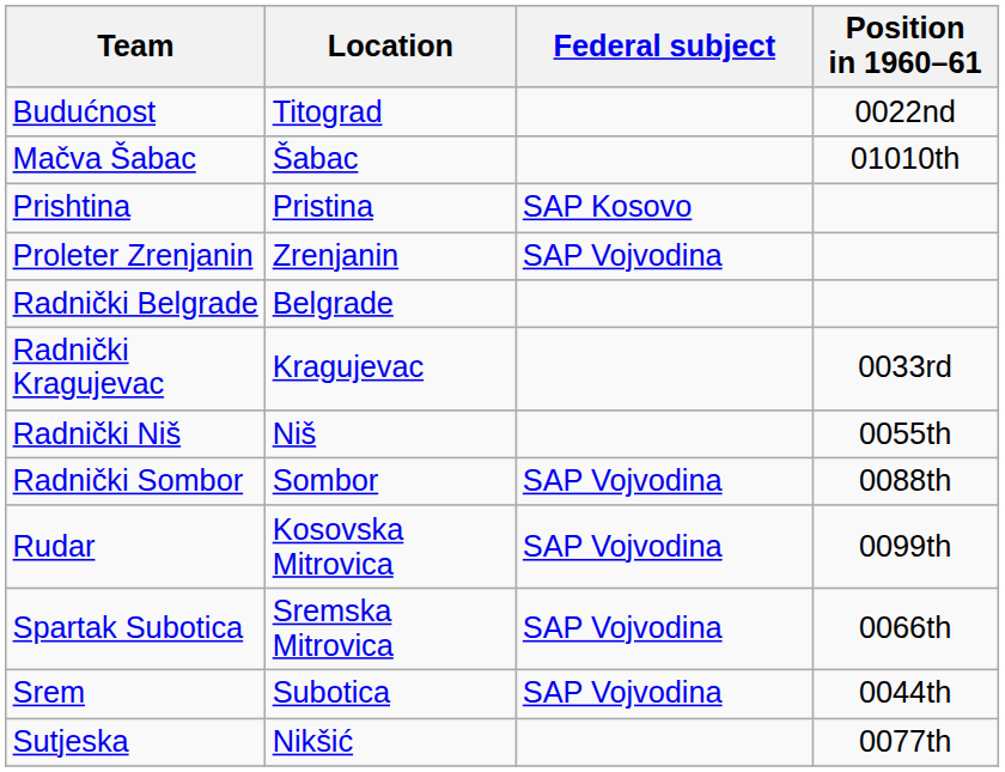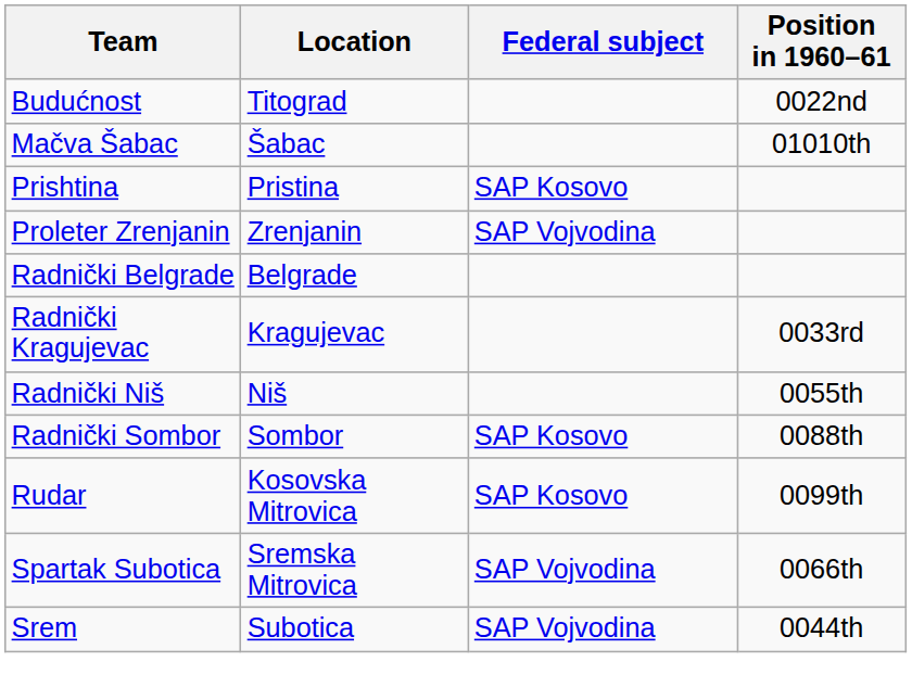 <table class="wikitable sortable" style="text-align: left;">
 <tr>
 <th width="130">Team</th>
 <th width="125">Location</th>
 <th width="150"><a href='#'>Federal subject</a></th>
 <th width="90">Position<br>in 1960–61</th>
 </tr>
 <tr>
 <td><a href='#'>Budućnost</a></td>
 <td><a href='#'>Titograd</a></td>
 <td></td>
 <td style="text-align:center;"><span>002</span>2nd</td>
 </tr>
 <tr>
 <td><a href='#'>Mačva Šabac</a></td>
 <td><a href='#'>Šabac</a></td>
 <td></td>
 <td style="text-align:center;"><span>010</span>10th</td>
 </tr>
 <tr>
 <td><a href='#'>Prishtina</a></td>
 <td><a href='#'>Pristina</a></td>
 <td> <a href='#'>SAP Kosovo</a></td>
 <td></td>
 </tr>
 <tr>
 <td><a href='#'>Proleter Zrenjanin</a></td>
 <td><a href='#'>Zrenjanin</a></td>
 <td> <a href='#'>SAP Vojvodina</a></td>
 <td></td>
 </tr>
 <tr>
 <td><a href='#'>Radnički Belgrade</a></td>
 <td><a href='#'>Belgrade</a></td>
 <td></td>
 <td></td>
 </tr>
 <tr>
 <td><a href='#'>Radnički Kragujevac</a></td>
 <td><a href='#'>Kragujevac</a></td>
 <td></td>
 <td style="text-align:center;"><span>003</span>3rd</td>
 </tr>
 <tr>
 <td><a href='#'>Radnički Niš</a></td>
 <td><a href='#'>Niš</a></td>
 <td></td>
 <td style="text-align:center;"><span>005</span>5th</td>
 </tr>
 <tr>
 <td><a href='#'>Radnički Sombor</a></td>
 <td><a href='#'>Sombor</a></td>
-<td> <a href='#'>SAP Vojvodina</a></td>
+<td> <a href='#'>SAP Kosovo</a></td>
 <td style="text-align:center;"><span>008</span>8th</td>
 </tr>
 <tr>
 <td><a href='#'>Rudar</a></td>
 <td><a href='#'>Kosovska Mitrovica</a></td>
-<td> <a href='#'>SAP Vojvodina</a></td>
+<td> <a href='#'>SAP Kosovo</a></td>
 <td style="text-align:center;"><span>009</span>9th</td>
 </tr>
 <tr>
 <td><a href='#'>Spartak Subotica</a></td>
 <td><a href='#'>Sremska Mitrovica</a></td>
 <td> <a href='#'>SAP Vojvodina</a></td>
 <td style="text-align:center;"><span>006</span>6th</td>
 </tr>
 <tr>
 <td><a href='#'>Srem</a></td>
 <td><a href='#'>Subotica</a></td>
 <td> <a href='#'>SAP Vojvodina</a></td>
 <td style="text-align:center;"><span>004</span>4th</td>
 </tr>
-<tr>
-<td><a href='#'>Sutjeska</a></td>
-<td><a href='#'>Nikšić</a></td>
-<td></td>
-<td style="text-align:center;"><span>007</span>7th</td>
-</tr>
 </table>
